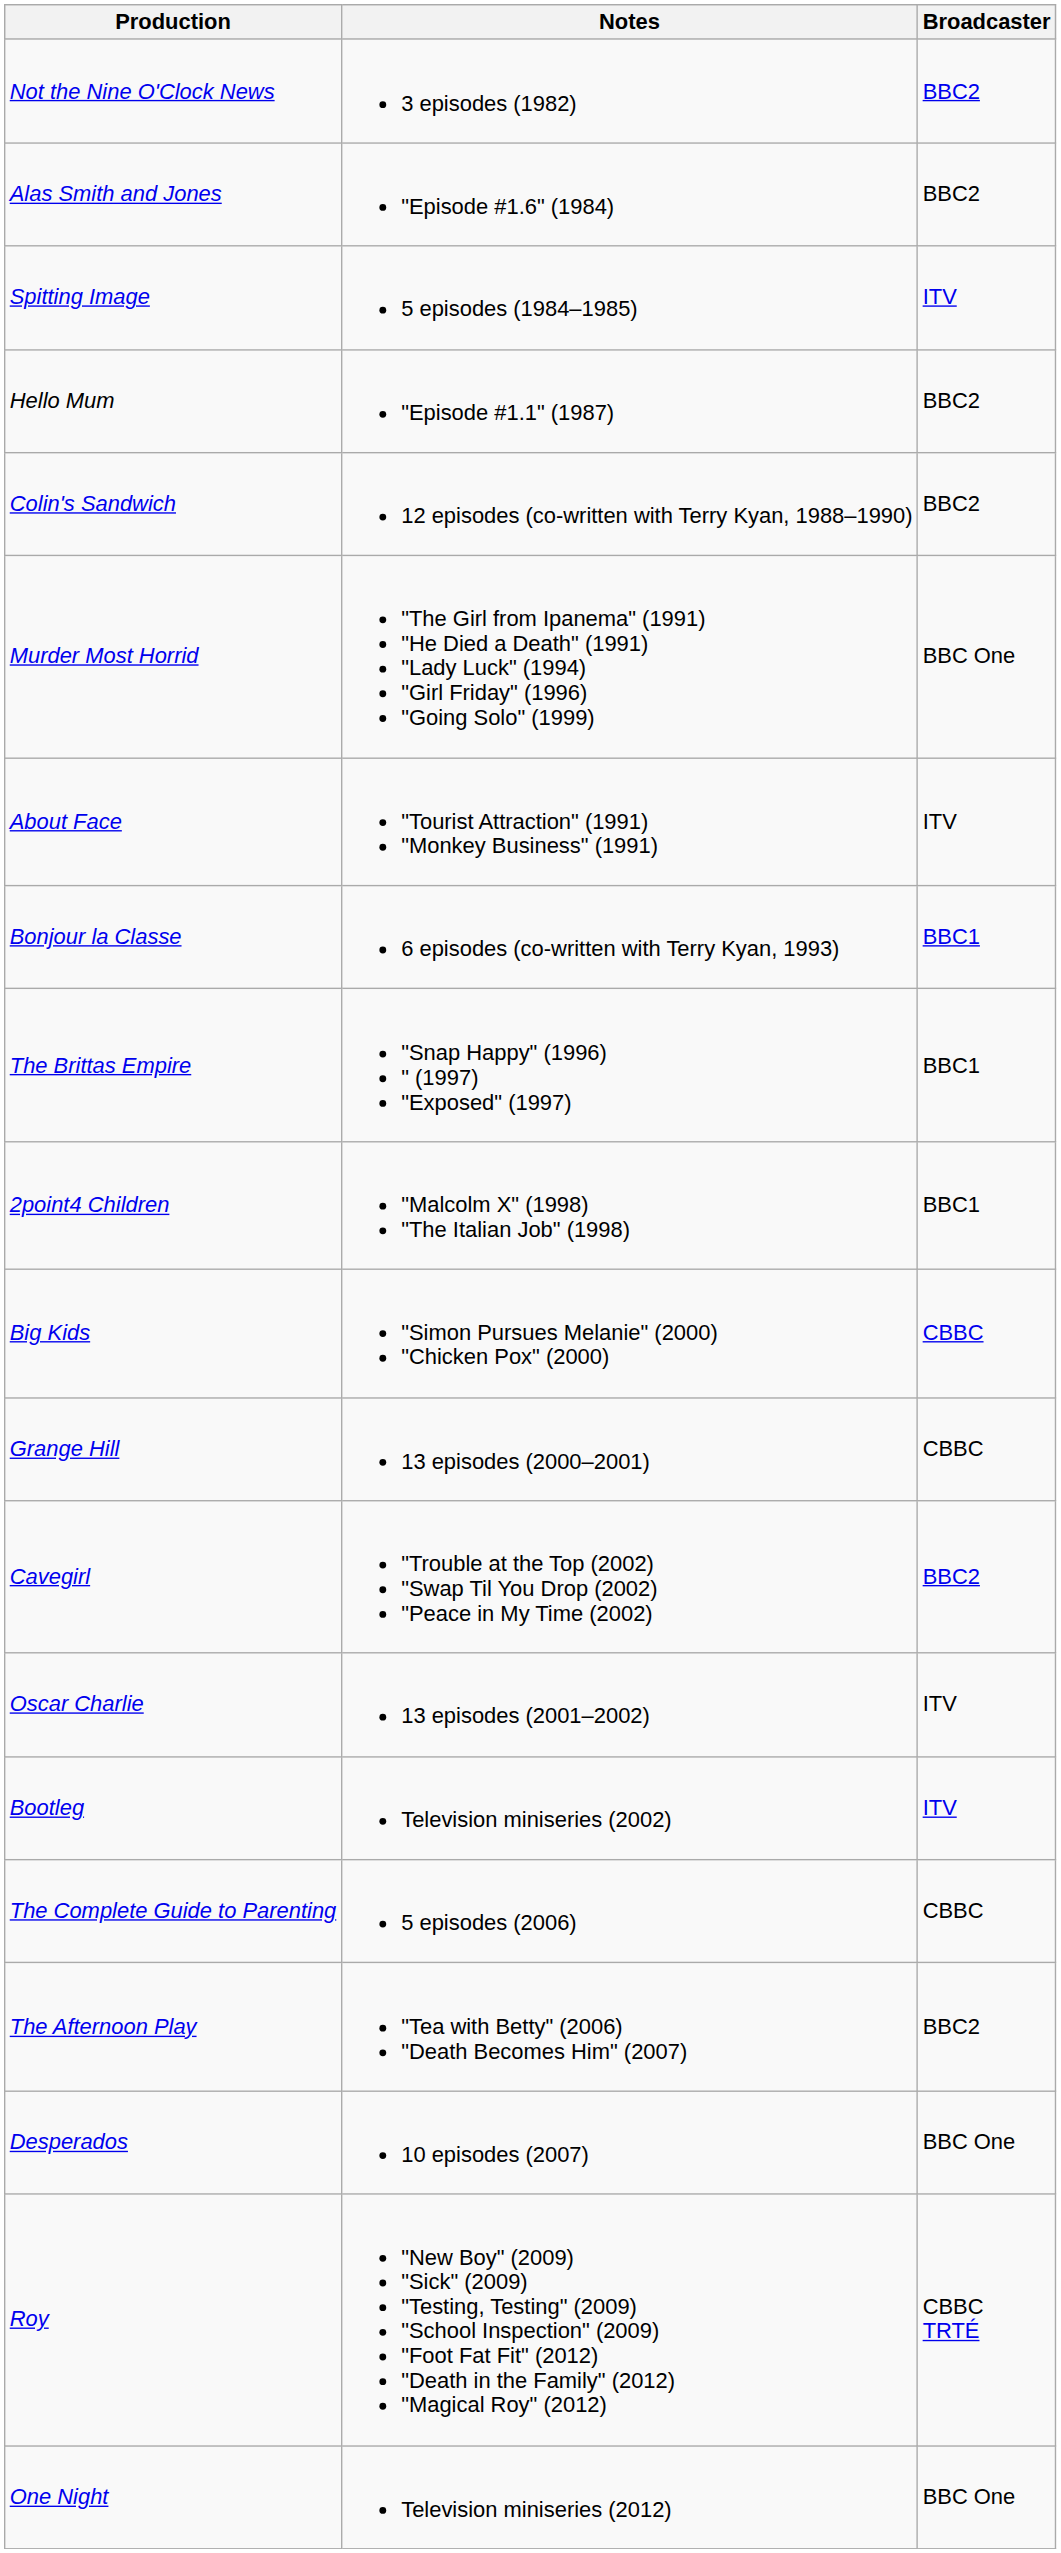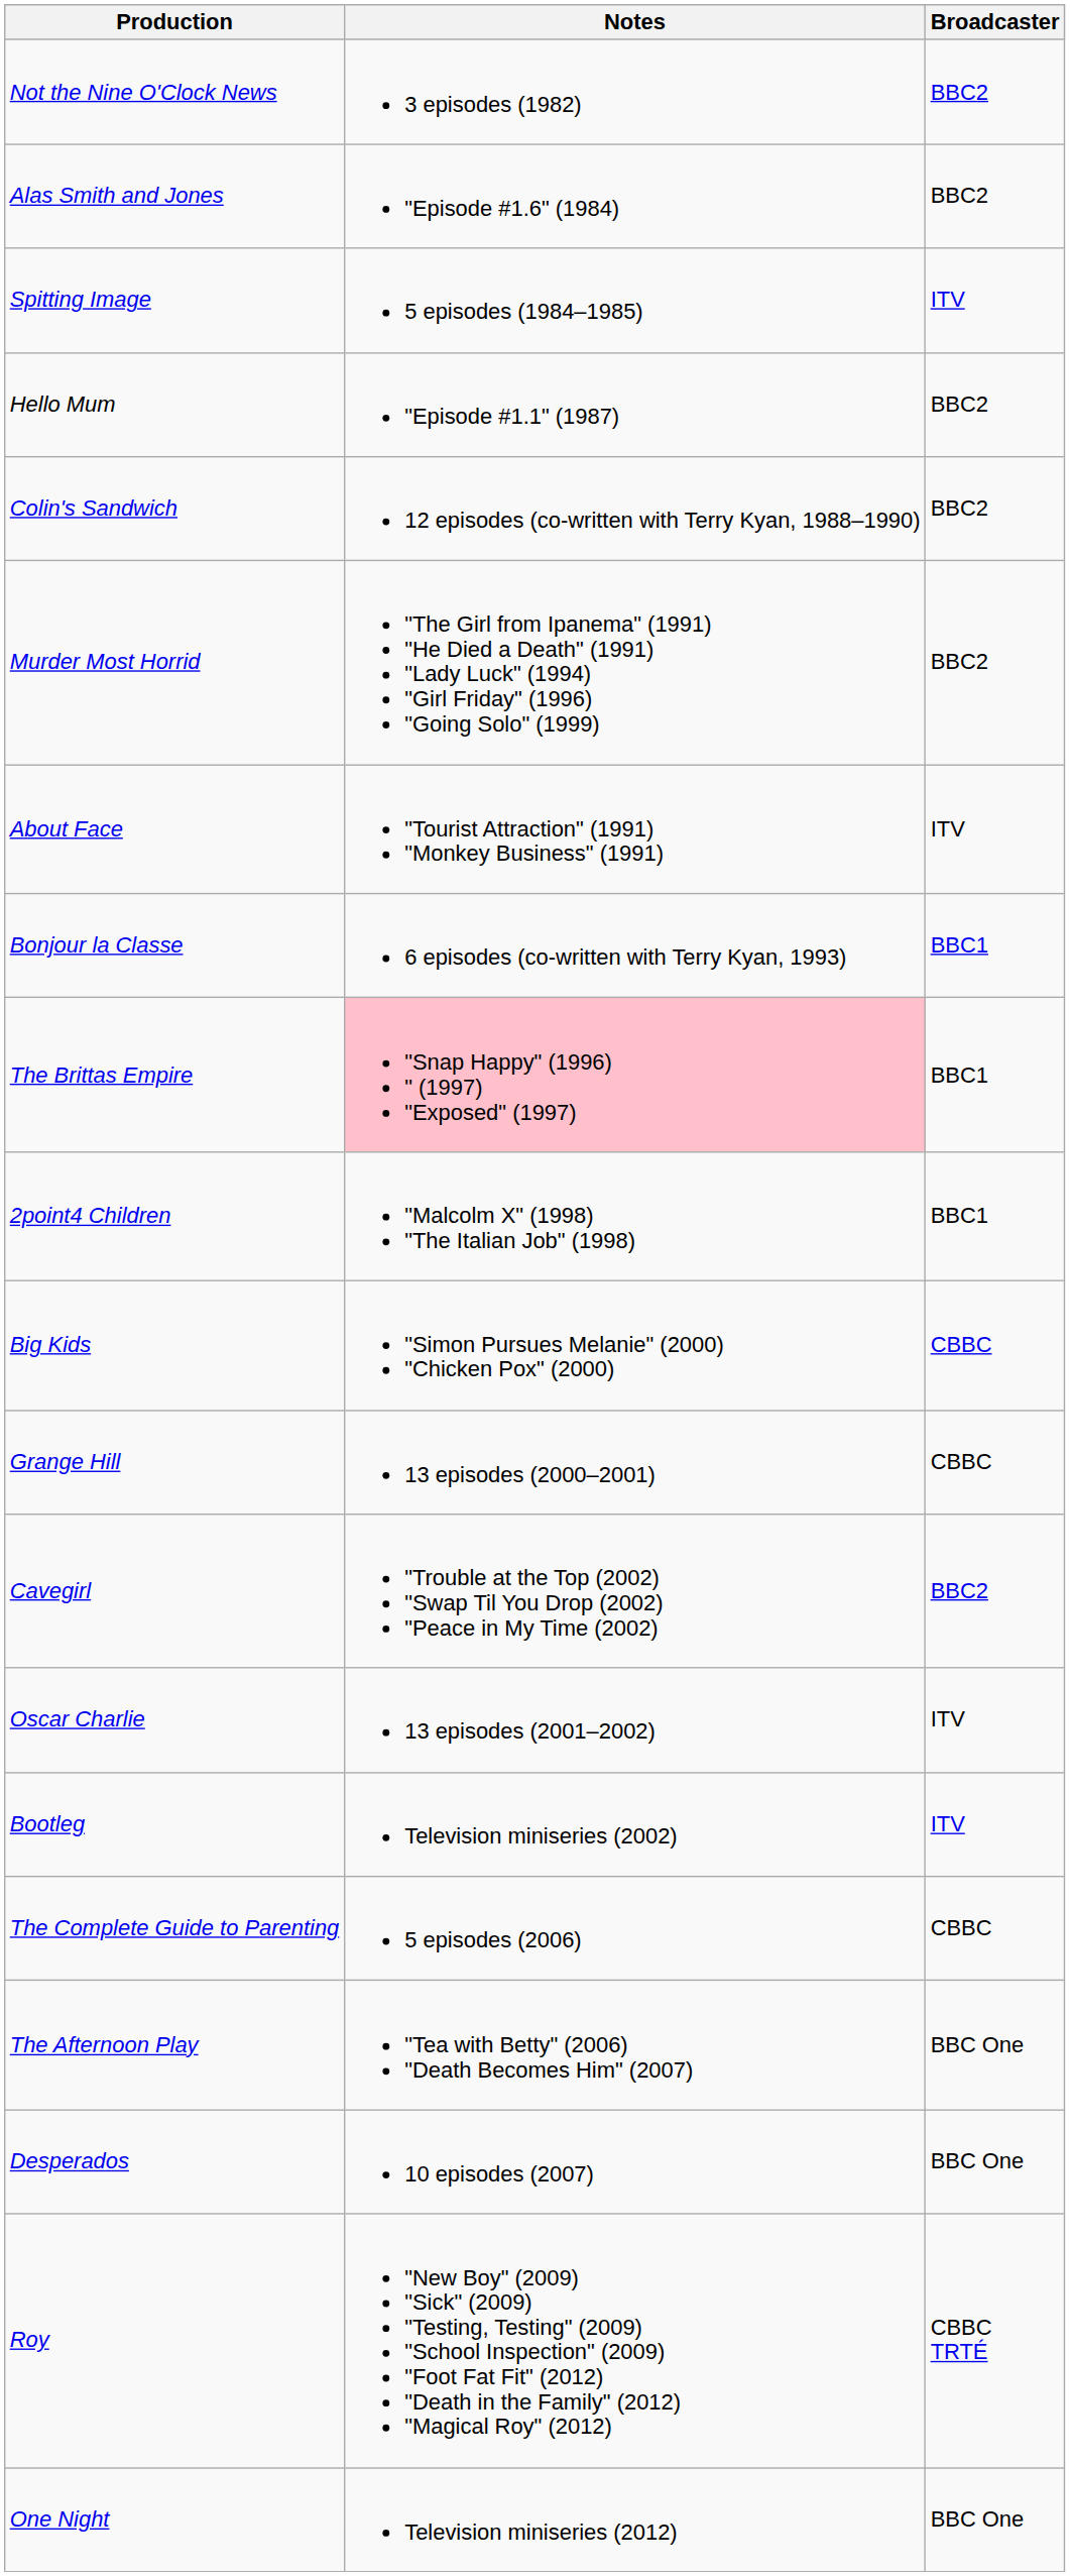 <table class="wikitable">
 <tr style="background:#ccc; text-align:center;">
 <th>Production</th>
 <th>Notes</th>
 <th>Broadcaster</th>
 </tr>
 <tr>
 <td><em><a href='#'>Not the Nine O'Clock News</a></em></td>
 <td><br><ul><li>3 episodes (1982)</li></ul></td>
 <td><a href='#'>BBC2</a></td>
 </tr>
 <tr>
 <td><em><a href='#'>Alas Smith and Jones</a></em></td>
 <td><br><ul><li>"Episode #1.6" (1984)</li></ul></td>
 <td>BBC2</td>
 </tr>
 <tr>
 <td><em><a href='#'>Spitting Image</a></em></td>
 <td><br><ul><li>5 episodes (1984–1985)</li></ul></td>
 <td><a href='#'>ITV</a></td>
 </tr>
 <tr>
 <td><em>Hello Mum</em></td>
 <td><br><ul><li>"Episode #1.1" (1987)</li></ul></td>
 <td>BBC2</td>
 </tr>
 <tr>
 <td><em><a href='#'>Colin's Sandwich</a></em></td>
 <td><br><ul><li>12 episodes (co-written with Terry Kyan, 1988–1990)</li></ul></td>
 <td>BBC2</td>
 </tr>
 <tr>
 <td><em><a href='#'>Murder Most Horrid</a></em></td>
 <td><br><ul><li>"The Girl from Ipanema" (1991)</li><li>"He Died a Death" (1991)</li><li>"Lady Luck" (1994)</li><li>"Girl Friday" (1996)</li><li>"Going Solo" (1999)</li></ul></td>
-<td>BBC One</td>
+<td>BBC2</td>
 </tr>
 <tr>
 <td><em><a href='#'>About Face</a></em></td>
 <td><br><ul><li>"Tourist Attraction" (1991)</li><li>"Monkey Business" (1991)</li></ul></td>
 <td>ITV</td>
 </tr>
 <tr>
 <td><em><a href='#'>Bonjour la Classe</a></em></td>
 <td><br><ul><li>6 episodes (co-written with Terry Kyan, 1993)</li></ul></td>
 <td><a href='#'>BBC1</a></td>
 </tr>
 <tr>
 <td><em><a href='#'>The Brittas Empire</a></em></td>
-<td><br><ul><li>"Snap Happy" (1996)</li><li>" (1997)</li><li>"Exposed" (1997)</li></ul></td>
+<td style="background: pink;"><br><ul><li>"Snap Happy" (1996)</li><li>" (1997)</li><li>"Exposed" (1997)</li></ul></td>
 <td>BBC1</td>
 </tr>
 <tr>
 <td><em><a href='#'>2point4 Children</a></em></td>
 <td><br><ul><li>"Malcolm X" (1998)</li><li>"The Italian Job" (1998)</li></ul></td>
 <td>BBC1</td>
 </tr>
 <tr>
 <td><em><a href='#'>Big Kids</a></em></td>
 <td><br><ul><li>"Simon Pursues Melanie" (2000)</li><li>"Chicken Pox" (2000)</li></ul></td>
 <td><a href='#'>CBBC</a></td>
 </tr>
 <tr>
 <td><em><a href='#'>Grange Hill</a></em></td>
 <td><br><ul><li>13 episodes (2000–2001)</li></ul></td>
 <td>CBBC</td>
 </tr>
 <tr>
 <td><em><a href='#'>Cavegirl</a></em></td>
 <td><br><ul><li>"Trouble at the Top (2002)</li><li>"Swap Til You Drop (2002)</li><li>"Peace in My Time (2002)</li></ul></td>
 <td><a href='#'>BBC2</a></td>
 </tr>
 <tr>
 <td><em><a href='#'>Oscar Charlie</a></em></td>
 <td><br><ul><li>13 episodes (2001–2002)</li></ul></td>
 <td>ITV</td>
 </tr>
 <tr>
 <td><em><a href='#'>Bootleg</a></em></td>
 <td><br><ul><li>Television miniseries (2002)</li></ul></td>
 <td><a href='#'>ITV</a></td>
 </tr>
 <tr>
 <td><em><a href='#'>The Complete Guide to Parenting</a></em></td>
 <td><br><ul><li>5 episodes (2006)</li></ul></td>
 <td>CBBC</td>
 </tr>
 <tr>
 <td><em><a href='#'>The Afternoon Play</a></em></td>
 <td><br><ul><li>"Tea with Betty" (2006)</li><li>"Death Becomes Him" (2007)</li></ul></td>
-<td>BBC2</td>
+<td>BBC One</td>
 </tr>
 <tr>
 <td><em><a href='#'>Desperados</a></em></td>
 <td><br><ul><li>10 episodes (2007)</li></ul></td>
 <td>BBC One</td>
 </tr>
 <tr>
 <td><em><a href='#'>Roy</a></em></td>
 <td><br><ul><li>"New Boy" (2009)</li><li>"Sick" (2009)</li><li>"Testing, Testing" (2009)</li><li>"School Inspection" (2009)</li><li>"Foot Fat Fit" (2012)</li><li>"Death in the Family" (2012)</li><li>"Magical Roy" (2012)</li></ul></td>
 <td>CBBC<br><a href='#'>TRTÉ</a></td>
 </tr>
 <tr>
 <td><em><a href='#'>One Night</a></em></td>
 <td><br><ul><li>Television miniseries (2012)</li></ul></td>
 <td>BBC One</td>
 </tr>
 </table>
